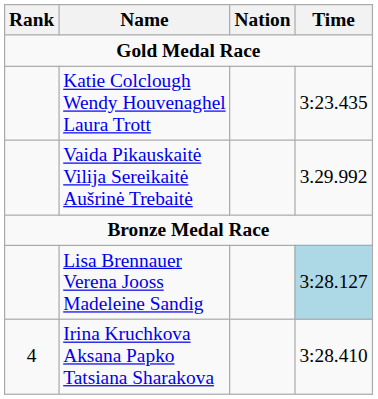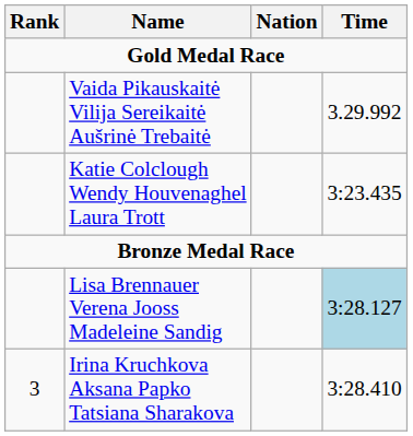 <table class="wikitable" style="text-align:center">
 <tr>
 <th>Rank</th>
 <th>Name</th>
 <th>Nation</th>
 <th>Time</th>
 </tr>
 <tr>
 <td colspan=4><strong>Gold Medal Race</strong></td>
 </tr>
 <tr>
 <td></td>
+<td align=left><a href='#'>Vaida Pikauskaitė</a><br><a href='#'>Vilija Sereikaitė</a><br><a href='#'>Aušrinė Trebaitė</a></td>
+<td align=left></td>
+<td>3.29.992</td>
+</tr>
+<tr>
+<td></td>
 <td align=left><a href='#'>Katie Colclough</a><br><a href='#'>Wendy Houvenaghel</a><br><a href='#'>Laura Trott</a></td>
 <td align=left></td>
 <td>3:23.435</td>
-</tr>
-<tr>
-<td></td>
-<td align=left><a href='#'>Vaida Pikauskaitė</a><br><a href='#'>Vilija Sereikaitė</a><br><a href='#'>Aušrinė Trebaitė</a></td>
-<td align=left></td>
-<td>3.29.992</td>
 </tr>
 <tr>
 <td colspan=4><strong>Bronze Medal Race</strong></td>
 </tr>
 <tr>
 <td></td>
 <td align=left><a href='#'>Lisa Brennauer</a><br><a href='#'>Verena Jooss</a><br><a href='#'>Madeleine Sandig</a></td>
 <td align=left></td>
 <td style="background: lightblue;">3:28.127</td>
 </tr>
 <tr>
-<td>4</td>
+<td>3</td>
 <td align=left><a href='#'>Irina Kruchkova</a><br><a href='#'>Aksana Papko</a><br> <a href='#'>Tatsiana Sharakova</a></td>
 <td align=left></td>
 <td>3:28.410</td>
 </tr>
 </table>
